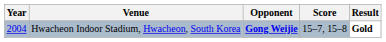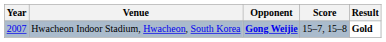 <table class="sortable wikitable" style="font-size: 90%;">
 <tr>
 <th>Year</th>
 <th>Venue</th>
 <th>Opponent</th>
 <th>Score</th>
 <th>Result</th>
 </tr>
 <tr style="background:#AABBCC">
-<td align="center"><a href='#'>2004</a></td>
+<td align="center"><a href='#'>2007</a></td>
 <td align="left">Hwacheon Indoor Stadium, <a href='#'>Hwacheon</a>, <a href='#'>South Korea</a></td>
 <td align="left"><strong> <a href='#'>Gong Weijie</a></strong></td>
 <td align="left">15–7, 15–8</td>
 <td style="text-align:left; background:white"> <strong>Gold</strong></td>
 </tr>
 </table>
